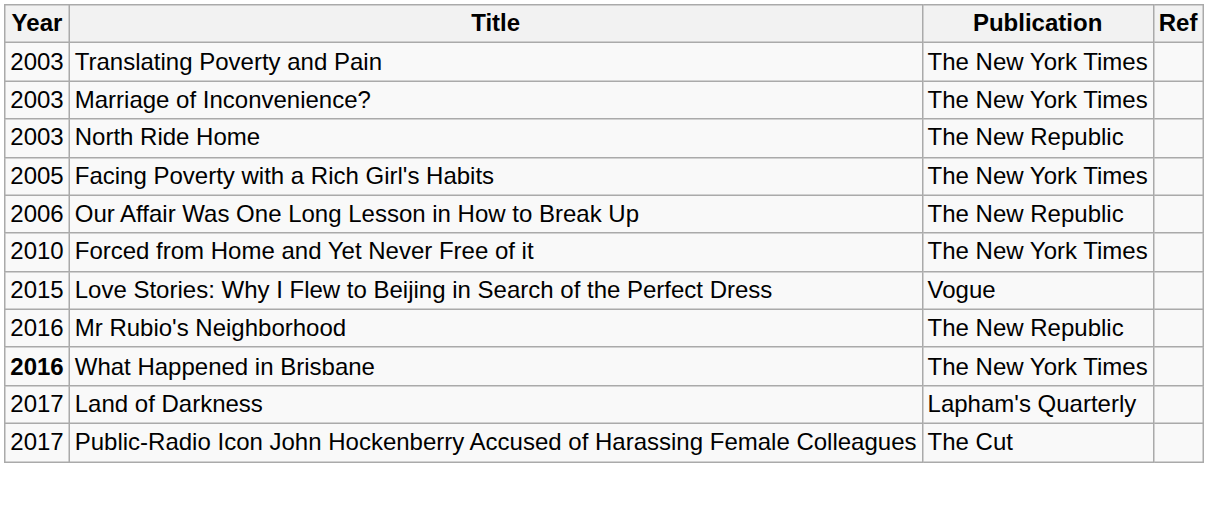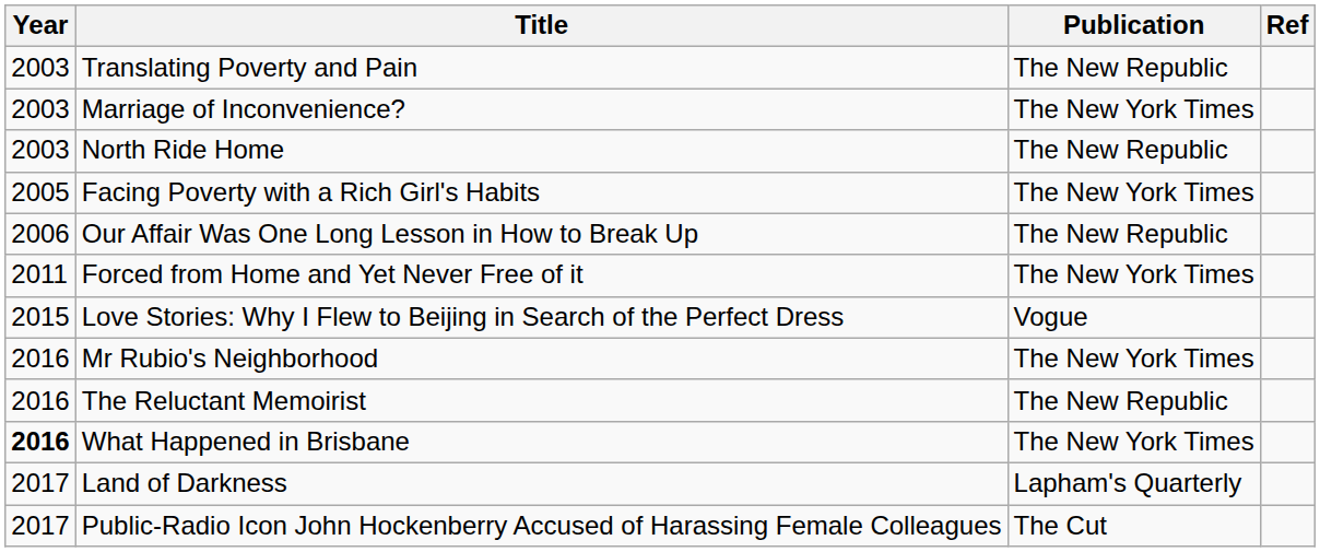 <table class="wikitable">
 <tr>
 <th>Year</th>
 <th>Title</th>
 <th>Publication</th>
 <th>Ref</th>
 </tr>
 <tr>
 <td>2003</td>
 <td>Translating Poverty and Pain</td>
-<td>The New York Times</td>
+<td>The New Republic</td>
 <td></td>
 </tr>
 <tr>
 <td>2003</td>
 <td>Marriage of Inconvenience?</td>
 <td>The New York Times</td>
 <td></td>
 </tr>
 <tr>
 <td>2003</td>
 <td>North Ride Home</td>
 <td>The New Republic</td>
 <td></td>
 </tr>
 <tr>
 <td>2005</td>
 <td>Facing Poverty with a Rich Girl's Habits</td>
 <td>The New York Times</td>
 <td></td>
 </tr>
 <tr>
 <td>2006</td>
 <td>Our Affair Was One Long Lesson in How to Break Up</td>
 <td>The New Republic</td>
 <td></td>
 </tr>
 <tr>
-<td>2010</td>
+<td>2011</td>
 <td>Forced from Home and Yet Never Free of it</td>
 <td>The New York Times</td>
 <td></td>
 </tr>
 <tr>
 <td>2015</td>
 <td>Love Stories: Why I Flew to Beijing in Search of the Perfect Dress</td>
 <td>Vogue</td>
 <td></td>
 </tr>
 <tr>
 <td>2016</td>
 <td>Mr Rubio's Neighborhood</td>
+<td>The New York Times</td>
+<td></td>
+</tr>
+<tr>
+<td>2016</td>
+<td>The Reluctant Memoirist</td>
 <td>The New Republic</td>
 <td></td>
 </tr>
 <tr>
 <td><strong>2016</strong></td>
 <td>What Happened in Brisbane</td>
 <td>The New York Times</td>
 <td></td>
 </tr>
 <tr>
 <td>2017</td>
 <td>Land of Darkness</td>
 <td>Lapham's Quarterly</td>
 <td></td>
 </tr>
 <tr>
 <td>2017</td>
 <td>Public-Radio Icon John Hockenberry Accused of Harassing Female Colleagues</td>
 <td>The Cut</td>
 <td></td>
 </tr>
 </table>
